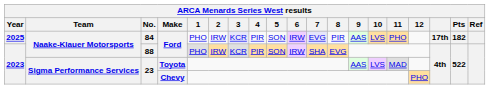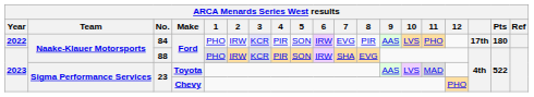 <table class="wikitable" style="text-align:center; font-size:75%">
 <tr>
 <th colspan="19"><a href='#'>ARCA Menards Series West</a> results</th>
 </tr>
 <tr>
 <th>Year</th>
 <th>Team</th>
 <th>No.</th>
 <th>Make</th>
 <th>1</th>
 <th>2</th>
 <th>3</th>
 <th>4</th>
 <th>5</th>
 <th>6</th>
 <th>7</th>
 <th>8</th>
 <th>9</th>
 <th>10</th>
 <th>11</th>
 <th>12</th>
 <th></th>
 <th>Pts</th>
 <th>Ref</th>
 </tr>
 <tr>
-<th><a href='#'>2025</a></th>
+<th><a href='#'>2022</a></th>
 <th rowspan=2><a href='#'>Naake-Klauer Motorsports</a></th>
 <th>84</th>
 <th rowspan=2><a href='#'>Ford</a></th>
 <td><a href='#'>PHO</a></td>
 <td><a href='#'>IRW</a></td>
 <td style="background: lavender;"><a href='#'>KCR</a></td>
 <td><a href='#'>PIR</a></td>
 <td><a href='#'>SON</a></td>
 <td style="background:#EFCFFF;"><a href='#'>IRW</a><br></td>
-<td style="background: lavender;"><a href='#'>EVG</a></td>
+<td><a href='#'>EVG</a></td>
 <td><a href='#'>PIR</a></td>
 <td style="background:#DFFFDF;"><a href='#'>AAS</a><br></td>
 <td style="background:#FFDF9F;"><a href='#'>LVS</a><br></td>
 <td style="background:#FFDF9F;"><a href='#'>PHO</a><br></td>
 <td></td>
 <th>17th</th>
-<th>182</th>
+<th>180</th>
 <th></th>
 </tr>
 <tr>
 <th rowspan=3><a href='#'>2023</a></th>
 <th>88</th>
 <td style="background:#DFDFDF;"><a href='#'>PHO</a><br></td>
 <td style="background:#FFDF9F;"><a href='#'>IRW</a><br></td>
 <td style="background:#DFDFDF;"><a href='#'>KCR</a><br></td>
 <td style="background:#FFDF9F;"><a href='#'>PIR</a><br></td>
 <td style="background:#FFDF9F;"><a href='#'>SON</a><br></td>
 <td style="background:#EFCFFF;"><a href='#'>IRW</a><br></td>
 <td style="background:#FFDF9F;"><a href='#'>SHA</a><br></td>
 <td style="background:#FFDF9F;"><a href='#'>EVG</a><br></td>
 <td colspan=4></td>
 <th rowspan=3>4th</th>
 <th rowspan=3>522</th>
 <th rowspan=3></th>
 </tr>
 <tr>
 <th rowspan=2><a href='#'>Sigma Performance Services</a></th>
 <th rowspan=2>23</th>
 <th><a href='#'>Toyota</a></th>
 <td colspan=8></td>
 <td style="background:#DFFFDF;"><a href='#'>AAS</a><br></td>
 <td style="background:#EFCFFF;"><a href='#'>LVS</a><br></td>
 <td style="background:#DFDFDF;"><a href='#'>MAD</a><br></td>
 <td></td>
 </tr>
 <tr>
 <th><a href='#'>Chevy</a></th>
 <td colspan=11></td>
 <td style="background:#FFDF9F;"><a href='#'>PHO</a><br></td>
 </tr>
 </table>
